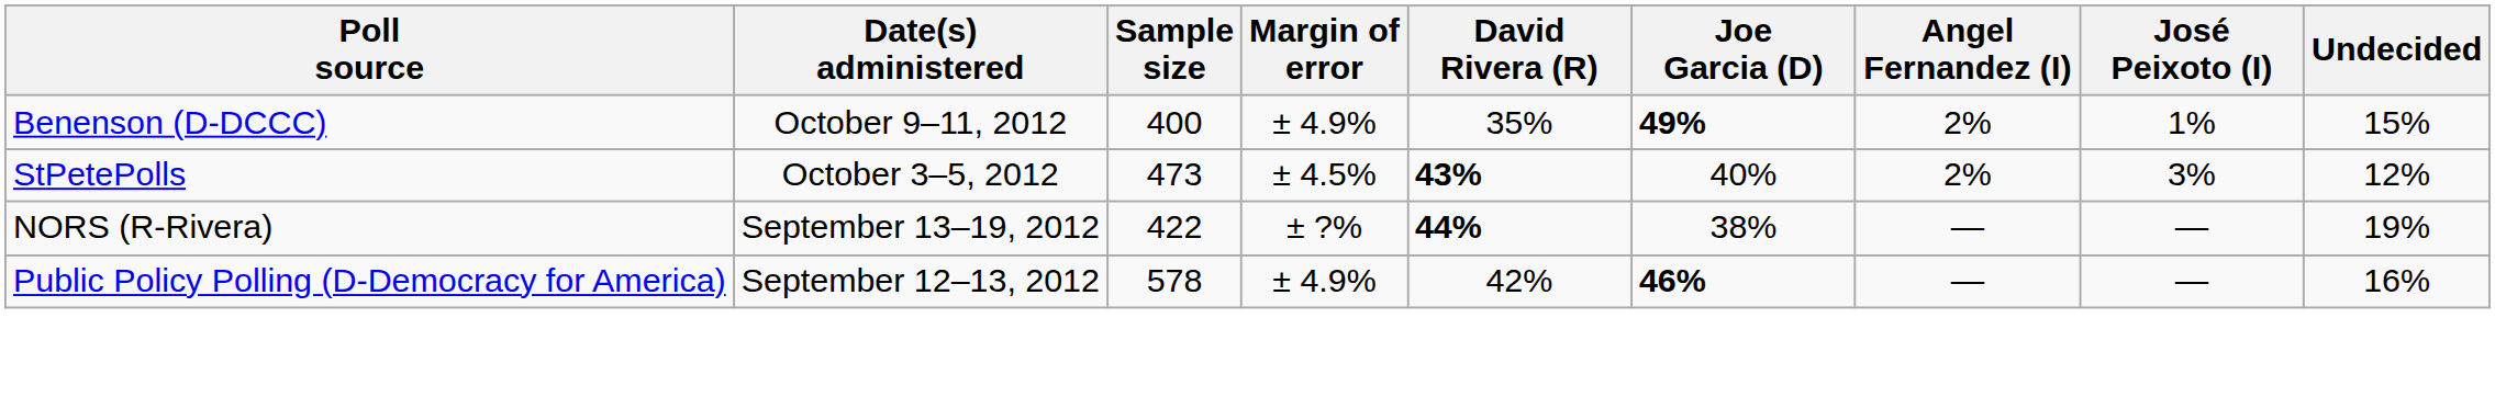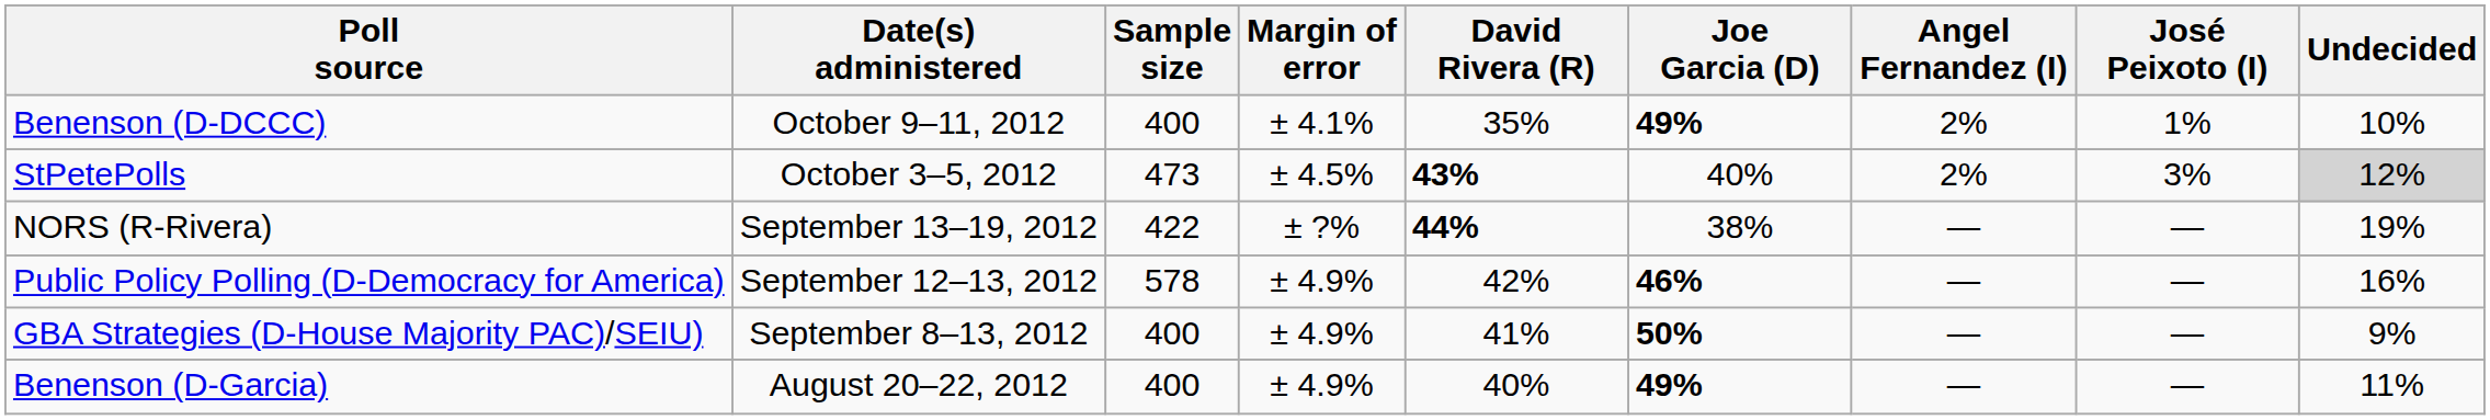 <table class="wikitable">
 <tr>
 <th>Poll<br>source</th>
 <th>Date(s)<br>administered</th>
 <th>Sample<br>size</th>
 <th>Margin of<br>error</th>
 <th style="width:100px;">David<br>Rivera (R)</th>
 <th style="width:100px;">Joe<br>Garcia (D)</th>
 <th style="width:100px;">Angel<br>Fernandez (I)</th>
 <th style="width:100px;">José<br>Peixoto (I)</th>
 <th>Undecided</th>
 </tr>
 <tr>
 <td><a href='#'>Benenson (D-DCCC)</a></td>
 <td align=center>October 9–11, 2012</td>
 <td align=center>400</td>
-<td align=center>± 4.9%</td>
+<td align=center>± 4.1%</td>
 <td align=center>35%</td>
 <td><strong>49%</strong></td>
 <td align=center>2%</td>
 <td align=center>1%</td>
-<td align=center>15%</td>
+<td align=center>10%</td>
 </tr>
 <tr>
 <td><a href='#'>StPetePolls</a></td>
 <td align=center>October 3–5, 2012</td>
 <td align=center>473</td>
 <td align=center>± 4.5%</td>
 <td><strong>43%</strong></td>
 <td align=center>40%</td>
 <td align=center>2%</td>
 <td align=center>3%</td>
-<td align=center>12%</td>
+<td align=center style="background: lightgrey;">12%</td>
 </tr>
 <tr>
 <td>NORS (R-Rivera)</td>
 <td align=center>September 13–19, 2012</td>
 <td align=center>422</td>
 <td align=center>± ?%</td>
 <td><strong>44%</strong></td>
 <td align=center>38%</td>
 <td align=center>—</td>
 <td align=center>—</td>
 <td align=center>19%</td>
 </tr>
 <tr>
 <td><a href='#'>Public Policy Polling (D-Democracy for America)</a></td>
 <td align=center>September 12–13, 2012</td>
 <td align=center>578</td>
 <td align=center>± 4.9%</td>
 <td align=center>42%</td>
 <td><strong>46%</strong></td>
 <td align=center>—</td>
 <td align=center>—</td>
 <td align=center>16%</td>
 </tr>
+<tr>
+<td><a href='#'>GBA Strategies (D-House Majority PAC)</a>/<a href='#'>SEIU)</a></td>
+<td align=center>September 8–13, 2012</td>
+<td align=center>400</td>
+<td align=center>± 4.9%</td>
+<td align=center>41%</td>
+<td><strong>50%</strong></td>
+<td align=center>—</td>
+<td align=center>—</td>
+<td align=center>9%</td>
+</tr>
+<tr>
+<td><a href='#'>Benenson (D-Garcia)</a></td>
+<td align=center>August 20–22, 2012</td>
+<td align=center>400</td>
+<td align=center>± 4.9%</td>
+<td align=center>40%</td>
+<td><strong>49%</strong></td>
+<td align=center>—</td>
+<td align=center>—</td>
+<td align=center>11%</td>
+</tr>
 </table>
